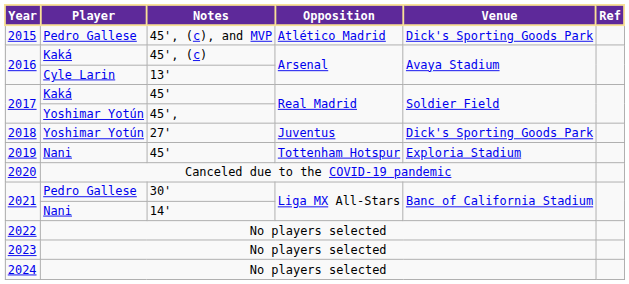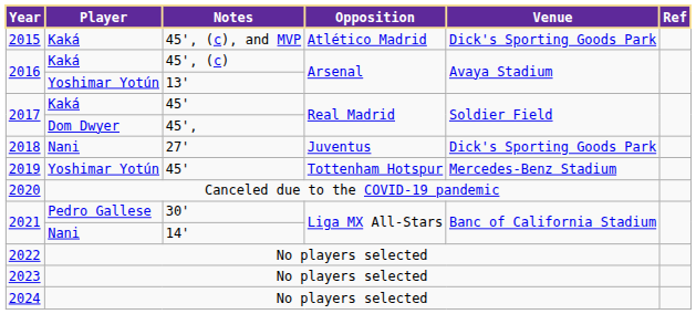 <table class="wikitable">
 <tr>
 <th style="background:#5E299A; color:#FFFFFF; border:2px solid #F8E196;">Year</th>
 <th style="background:#5E299A; color:#FFFFFF; border:2px solid #F8E196;">Player</th>
 <th style="background:#5E299A; color:#FFFFFF; border:2px solid #F8E196;">Notes</th>
 <th style="background:#5E299A; color:#FFFFFF; border:2px solid #F8E196;">Opposition</th>
 <th style="background:#5E299A; color:#FFFFFF; border:2px solid #F8E196;">Venue</th>
 <th style="background:#5E299A; color:#FFFFFF; border:2px solid #F8E196;">Ref</th>
 </tr>
 <tr>
 <td><a href='#'>2015</a></td>
-<td> <a href='#'>Pedro Gallese</a></td>
+<td> <a href='#'>Kaká</a></td>
 <td>45', (<a href='#'>c</a>),  and <a href='#'>MVP</a></td>
 <td> <a href='#'>Atlético Madrid</a></td>
 <td> <a href='#'>Dick's Sporting Goods Park</a></td>
 <td></td>
 </tr>
 <tr>
 <td rowspan="2"><a href='#'>2016</a></td>
 <td> <a href='#'>Kaká</a></td>
 <td>45', (<a href='#'>c</a>)</td>
 <td rowspan="2"> <a href='#'>Arsenal</a></td>
 <td rowspan="2"> <a href='#'>Avaya Stadium</a></td>
 <td rowspan="2"></td>
 </tr>
 <tr>
-<td> <a href='#'>Cyle Larin</a></td>
+<td> <a href='#'>Yoshimar Yotún</a></td>
 <td>13'</td>
 </tr>
 <tr>
 <td rowspan="2"><a href='#'>2017</a></td>
 <td> <a href='#'>Kaká</a></td>
 <td>45'</td>
 <td rowspan="2"> <a href='#'>Real Madrid</a></td>
 <td rowspan="2"> <a href='#'>Soldier Field</a></td>
 <td rowspan="2"></td>
 </tr>
 <tr>
-<td> <a href='#'>Yoshimar Yotún</a></td>
+<td> <a href='#'>Dom Dwyer</a></td>
 <td>45', </td>
 </tr>
 <tr>
 <td><a href='#'>2018</a></td>
-<td> <a href='#'>Yoshimar Yotún</a></td>
+<td> <a href='#'>Nani</a></td>
 <td>27'</td>
 <td> <a href='#'>Juventus</a></td>
 <td> <a href='#'>Dick's Sporting Goods Park</a></td>
 <td></td>
 </tr>
 <tr>
 <td><a href='#'>2019</a></td>
-<td> <a href='#'>Nani</a></td>
+<td> <a href='#'>Yoshimar Yotún</a></td>
 <td>45'</td>
 <td> <a href='#'>Tottenham Hotspur</a></td>
-<td> <a href='#'>Exploria Stadium</a></td>
+<td> <a href='#'>Mercedes-Benz Stadium</a></td>
 <td></td>
 </tr>
 <tr>
 <td><a href='#'>2020</a></td>
 <td colspan="4" style="text-align:center;">Canceled due to the <a href='#'>COVID-19 pandemic</a></td>
 <td></td>
 </tr>
 <tr>
 <td rowspan="2"><a href='#'>2021</a></td>
 <td> <a href='#'>Pedro Gallese</a></td>
 <td>30'</td>
 <td rowspan="2"> <a href='#'>Liga MX</a> All-Stars</td>
 <td rowspan="2"> <a href='#'>Banc of California Stadium</a></td>
 <td rowspan="2"></td>
 </tr>
 <tr>
 <td> <a href='#'>Nani</a></td>
 <td>14'</td>
 </tr>
 <tr>
 <td><a href='#'>2022</a></td>
 <td colspan="4" style="text-align:center;">No players selected</td>
 <td></td>
 </tr>
 <tr>
 <td><a href='#'>2023</a></td>
 <td colspan="4" style="text-align:center;">No players selected</td>
 <td></td>
 </tr>
 <tr>
 <td><a href='#'>2024</a></td>
 <td colspan="4" style="text-align:center;">No players selected</td>
 <td></td>
 </tr>
 </table>
